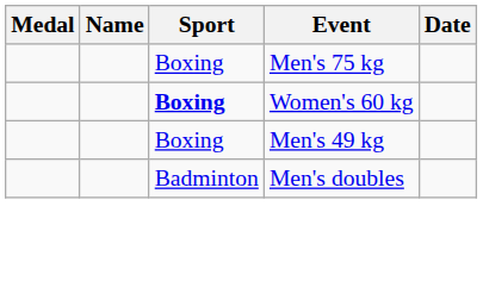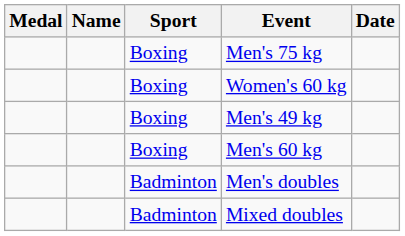 <table class="wikitable sortable" style="font-size:95%">
 <tr>
 <th>Medal</th>
 <th>Name</th>
 <th>Sport</th>
 <th>Event</th>
 <th>Date</th>
 </tr>
 <tr>
 <td></td>
 <td></td>
 <td><a href='#'>Boxing</a></td>
 <td><a href='#'>Men's 75 kg</a></td>
 <td></td>
 </tr>
 <tr>
 <td></td>
 <td></td>
-<td><strong><a href='#'>Boxing</a></strong></td>
+<td><a href='#'>Boxing</a></td>
 <td><a href='#'>Women's 60 kg</a></td>
 <td></td>
 </tr>
 <tr>
 <td></td>
 <td></td>
 <td><a href='#'>Boxing</a></td>
 <td><a href='#'>Men's 49 kg</a></td>
 <td></td>
 </tr>
 <tr>
 <td></td>
+<td></td>
+<td><a href='#'>Boxing</a></td>
+<td><a href='#'>Men's 60 kg</a></td>
+<td></td>
+</tr>
+<tr>
+<td></td>
 <td> <br> </td>
 <td><a href='#'>Badminton</a></td>
 <td><a href='#'>Men's doubles</a></td>
 <td></td>
 </tr>
+<tr>
+<td></td>
+<td> <br> </td>
+<td><a href='#'>Badminton</a></td>
+<td><a href='#'>Mixed doubles</a></td>
+<td></td>
+</tr>
 </table>
